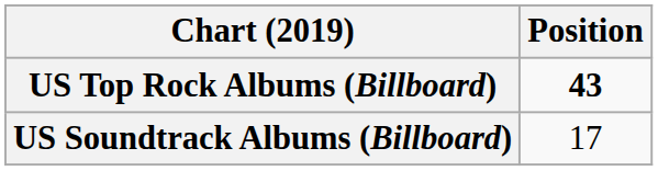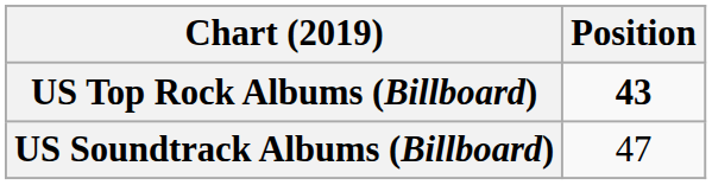 <table class="wikitable sortable plainrowheaders" style="text-align:center;">
 <tr>
 <th scope="col">Chart (2019)</th>
 <th scope="col">Position</th>
 </tr>
 <tr>
 <th scope="row">US Top Rock Albums (<em>Billboard</em>)</th>
 <td><strong>43</strong></td>
 </tr>
 <tr>
 <th scope="row">US Soundtrack Albums (<em>Billboard</em>)</th>
-<td>17</td>
+<td>47</td>
 </tr>
 </table>
